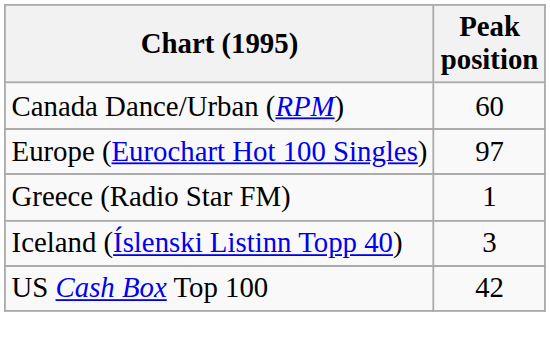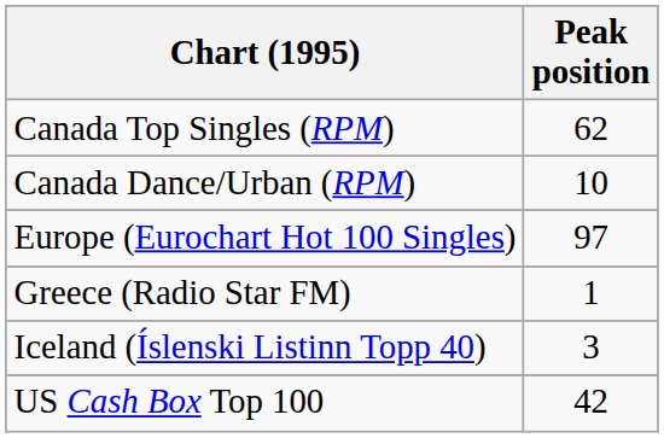 <table class="wikitable sortable">
 <tr>
 <th align="left">Chart (1995)</th>
 <th align="left">Peak<br>position</th>
 </tr>
 <tr>
+<td>Canada Top Singles (<a href='#'><em>RPM</em></a>)</td>
+<td align="center">62</td>
+</tr>
+<tr>
 <td>Canada Dance/Urban (<a href='#'><em>RPM</em></a>)</td>
-<td align="center">60</td>
+<td align="center">10</td>
 </tr>
 <tr>
 </tr>
 <tr>
 <td>Europe (<a href='#'>Eurochart Hot 100 Singles</a>)</td>
 <td align="center">97</td>
 </tr>
 <tr>
 </tr>
 <tr>
 </tr>
 <tr>
 <td>Greece (Radio Star FM)</td>
 <td align="center">1</td>
 </tr>
 <tr>
 <td>Iceland (<a href='#'>Íslenski Listinn Topp 40</a>)</td>
 <td align="center">3</td>
 </tr>
 <tr>
 </tr>
 <tr>
 </tr>
 <tr>
 </tr>
 <tr>
 </tr>
 <tr>
 <td>US <a href='#'><em>Cash Box</em></a> Top 100</td>
 <td align="center">42</td>
 </tr>
 </table>
